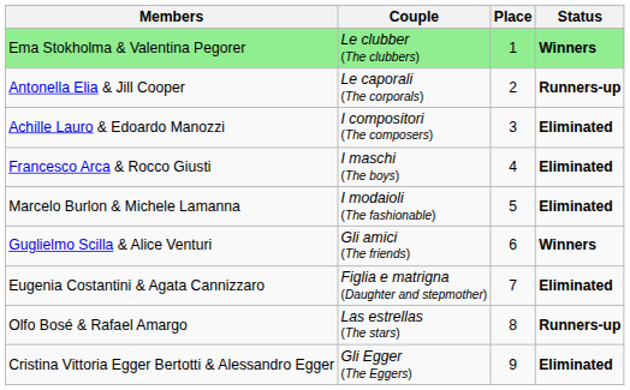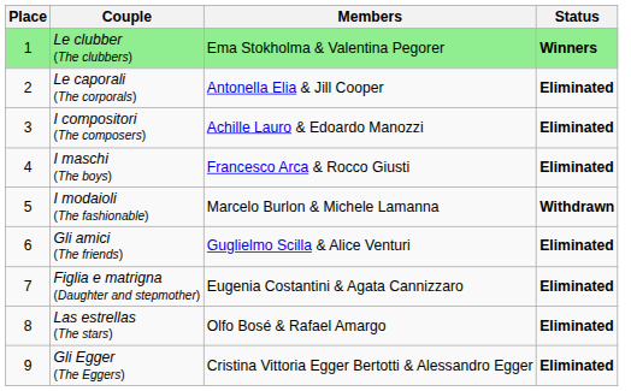 <table class="wikitable">
 <tr>
+<th>Place</th>
+<th>Couple</th>
 <th>Members</th>
-<th>Couple</th>
-<th>Place</th>
 <th>Status</th>
 </tr>
 <tr style="background:#90EE90;">
+<td align="center">1</td>
+<td><em>Le clubber</em><br><small>(<em>The clubbers</em>)</small></td>
 <td>Ema Stokholma & Valentina Pegorer</td>
-<td><em>Le clubber</em><br><small>(<em>The clubbers</em>)</small></td>
-<td align="center">1</td>
 <td><strong>Winners</strong></td>
 </tr>
 <tr>
+<td align="center">2</td>
+<td><em>Le caporali</em><br><small>(<em>The corporals</em>)</small></td>
 <td><a href='#'>Antonella Elia</a> & Jill Cooper</td>
-<td><em>Le caporali</em><br><small>(<em>The corporals</em>)</small></td>
-<td align="center">2</td>
-<td><strong>Runners-up</strong></td>
-</tr>
-<tr>
-<td><a href='#'>Achille Lauro</a> & Edoardo Manozzi</td>
-<td><em>I compositori</em><br><small>(<em>The composers</em>)</small></td>
-<td align="center">3</td>
 <td><strong>Eliminated</strong></td>
 </tr>
 <tr>
-<td><a href='#'>Francesco Arca</a> & Rocco Giusti</td>
-<td><em>I maschi</em><br><small>(<em>The boys</em>)</small></td>
-<td align="center">4</td>
+<td align="center">3</td>
+<td><em>I compositori</em><br><small>(<em>The composers</em>)</small></td>
+<td><a href='#'>Achille Lauro</a> & Edoardo Manozzi</td>
 <td><strong>Eliminated</strong></td>
 </tr>
 <tr>
-<td>Marcelo Burlon & Michele Lamanna</td>
-<td><em>I modaioli</em><br><small>(<em>The fashionable</em>)</small></td>
-<td align="center">5</td>
+<td align="center">4</td>
+<td><em>I maschi</em><br><small>(<em>The boys</em>)</small></td>
+<td><a href='#'>Francesco Arca</a> & Rocco Giusti</td>
 <td><strong>Eliminated</strong></td>
 </tr>
 <tr>
-<td><a href='#'>Guglielmo Scilla</a> & Alice Venturi</td>
-<td><em>Gli amici</em><br><small>(<em>The friends</em>)</small></td>
-<td align="center">6</td>
-<td><strong>Winners</strong></td>
+<td align="center">5</td>
+<td><em>I modaioli</em><br><small>(<em>The fashionable</em>)</small></td>
+<td>Marcelo Burlon & Michele Lamanna</td>
+<td><strong>Withdrawn</strong></td>
 </tr>
 <tr>
-<td>Eugenia Costantini & Agata Cannizzaro</td>
-<td><em>Figlia e matrigna</em><br><small>(<em>Daughter and stepmother</em>)</small></td>
-<td align="center">7</td>
+<td align="center">6</td>
+<td><em>Gli amici</em><br><small>(<em>The friends</em>)</small></td>
+<td><a href='#'>Guglielmo Scilla</a> & Alice Venturi</td>
 <td><strong>Eliminated</strong></td>
 </tr>
 <tr>
-<td>Olfo Bosé & Rafael Amargo</td>
-<td><em>Las estrellas</em><br><small>(<em>The stars</em>)</small></td>
-<td align="center">8</td>
-<td><strong>Runners-up</strong></td>
+<td align="center">7</td>
+<td><em>Figlia e matrigna</em><br><small>(<em>Daughter and stepmother</em>)</small></td>
+<td>Eugenia Costantini & Agata Cannizzaro</td>
+<td><strong>Eliminated</strong></td>
 </tr>
 <tr>
+<td align="center">8</td>
+<td><em>Las estrellas</em><br><small>(<em>The stars</em>)</small></td>
+<td>Olfo Bosé & Rafael Amargo</td>
+<td><strong>Eliminated</strong></td>
+</tr>
+<tr>
+<td align="center">9</td>
+<td><em>Gli Egger</em><br><small>(<em>The Eggers</em>)</small></td>
 <td>Cristina Vittoria Egger Bertotti & Alessandro Egger</td>
-<td><em>Gli Egger</em><br><small>(<em>The Eggers</em>)</small></td>
-<td align="center">9</td>
 <td><strong>Eliminated</strong></td>
 </tr>
 </table>
